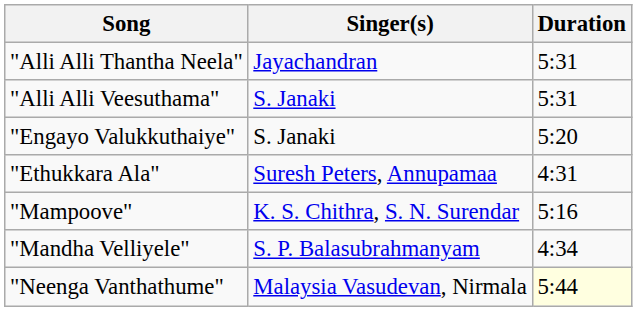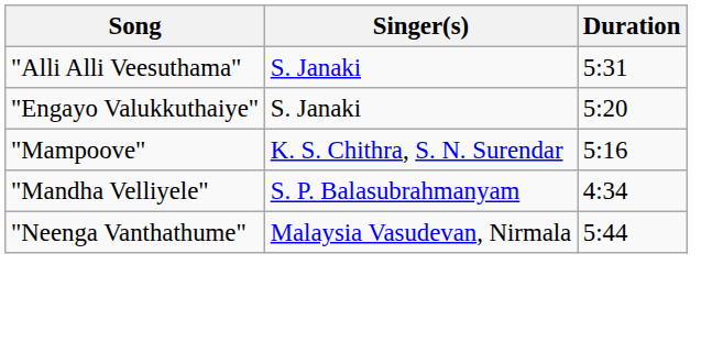 <table class="wikitable" style="font-size:95%;">
 <tr>
 <th>Song</th>
 <th>Singer(s)</th>
 <th>Duration</th>
-</tr>
-<tr>
-<td>"Alli Alli Thantha Neela"</td>
-<td><a href='#'>Jayachandran</a></td>
-<td>5:31</td>
 </tr>
 <tr>
 <td>"Alli Alli Veesuthama"</td>
 <td><a href='#'>S. Janaki</a></td>
 <td>5:31</td>
 </tr>
 <tr>
 <td>"Engayo Valukkuthaiye"</td>
 <td>S. Janaki</td>
 <td>5:20</td>
-</tr>
-<tr>
-<td>"Ethukkara Ala"</td>
-<td><a href='#'>Suresh Peters</a>, <a href='#'>Annupamaa</a></td>
-<td>4:31</td>
 </tr>
 <tr>
 <td>"Mampoove"</td>
 <td><a href='#'>K. S. Chithra</a>, <a href='#'>S. N. Surendar</a></td>
 <td>5:16</td>
 </tr>
 <tr>
 <td>"Mandha Velliyele"</td>
 <td><a href='#'>S. P. Balasubrahmanyam</a></td>
 <td>4:34</td>
 </tr>
 <tr>
 <td>"Neenga Vanthathume"</td>
 <td><a href='#'>Malaysia Vasudevan</a>, Nirmala</td>
-<td style="background: lightyellow;">5:44</td>
+<td>5:44</td>
 </tr>
 </table>
